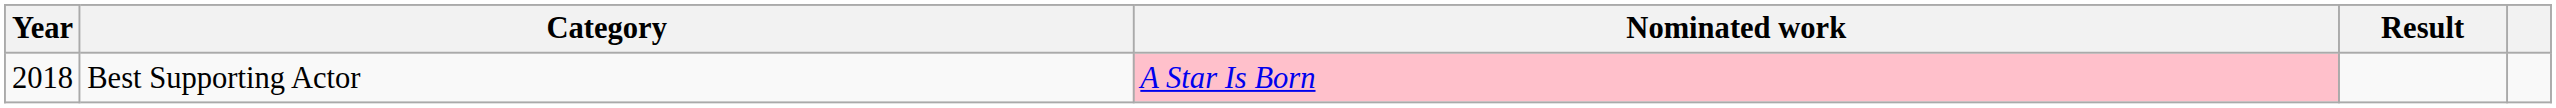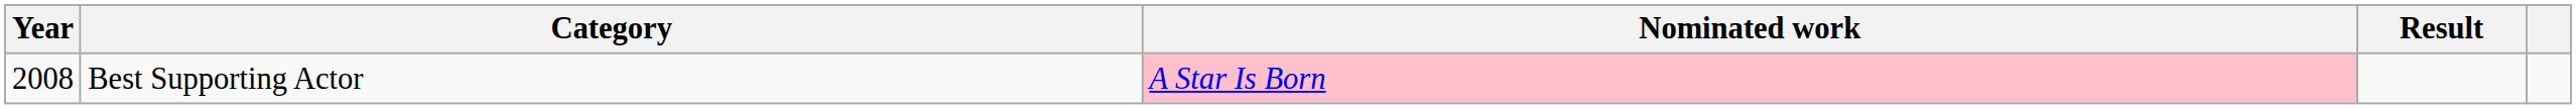 <table class=wikitable>
 <tr>
 <th scope="col" style="width:1em;">Year</th>
 <th scope="col" style="width:34em;">Category</th>
 <th scope="col" style="width:39em;">Nominated work</th>
 <th scope="col" style="width:5em;">Result</th>
 <th scope="col" style="width:1em;"></th>
 </tr>
 <tr>
-<td>2018</td>
+<td>2008</td>
 <td>Best Supporting Actor</td>
 <td style="background: pink;"><em><a href='#'>A Star Is Born</a></em></td>
 <td></td>
 <td align=center></td>
 </tr>
 </table>
